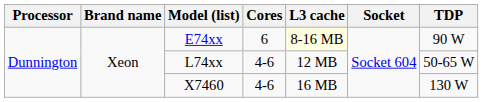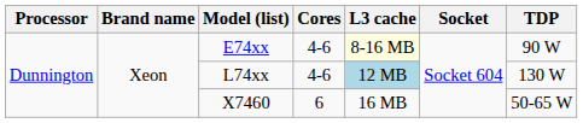 <table class="wikitable" style="font-size: 100%; text-align: center">
 <tr>
 <th>Processor</th>
 <th>Brand name</th>
 <th>Model (list)</th>
 <th>Cores</th>
 <th>L3 cache</th>
 <th>Socket</th>
 <th>TDP</th>
 </tr>
 <tr>
 <td rowspan=3><a href='#'>Dunnington</a></td>
 <td rowspan=3>Xeon</td>
 <td><a href='#'>E74xx</a></td>
-<td>6</td>
+<td>4-6</td>
 <td style="background: lightyellow;">8-16 MB</td>
 <td rowspan=3><a href='#'>Socket 604</a></td>
 <td>90 W</td>
 </tr>
 <tr>
 <td>L74xx</td>
 <td>4-6</td>
-<td>12 MB</td>
-<td>50-65 W</td>
+<td style="background: lightblue;">12 MB</td>
+<td>130 W</td>
 </tr>
 <tr>
 <td>X7460</td>
-<td>4-6</td>
+<td>6</td>
 <td>16 MB</td>
-<td>130 W</td>
+<td>50-65 W</td>
 </tr>
 </table>
